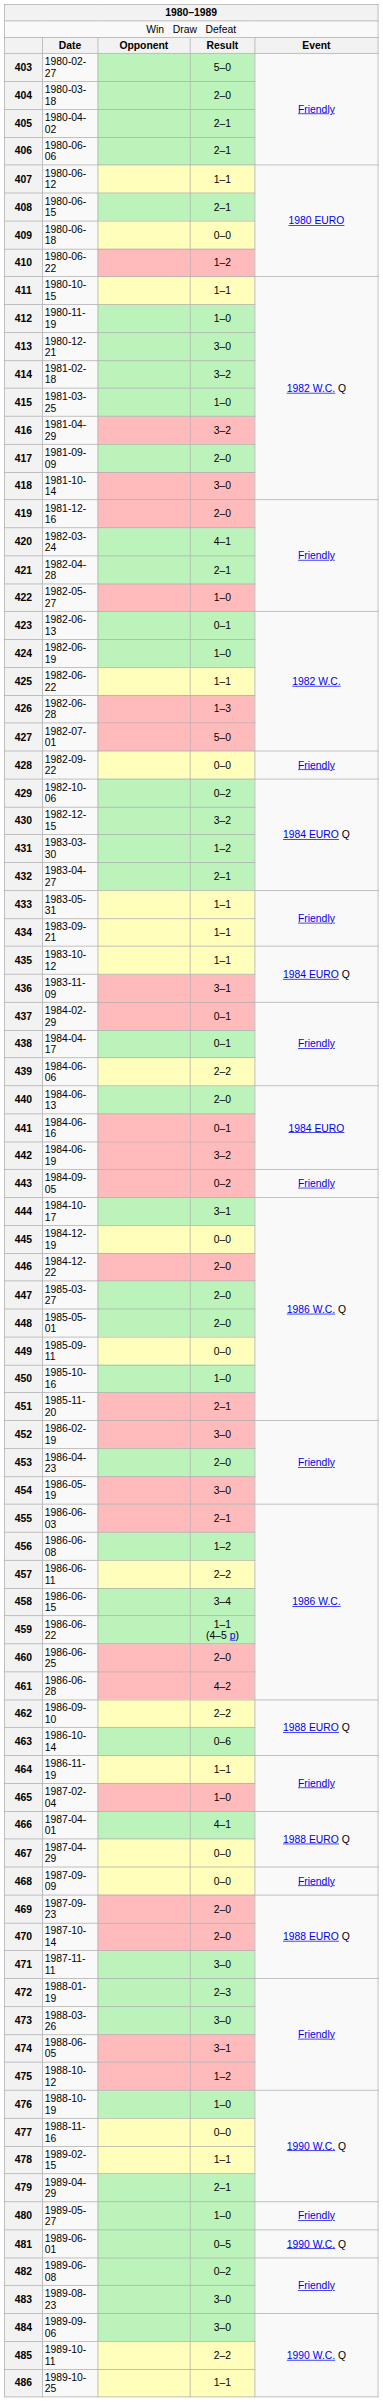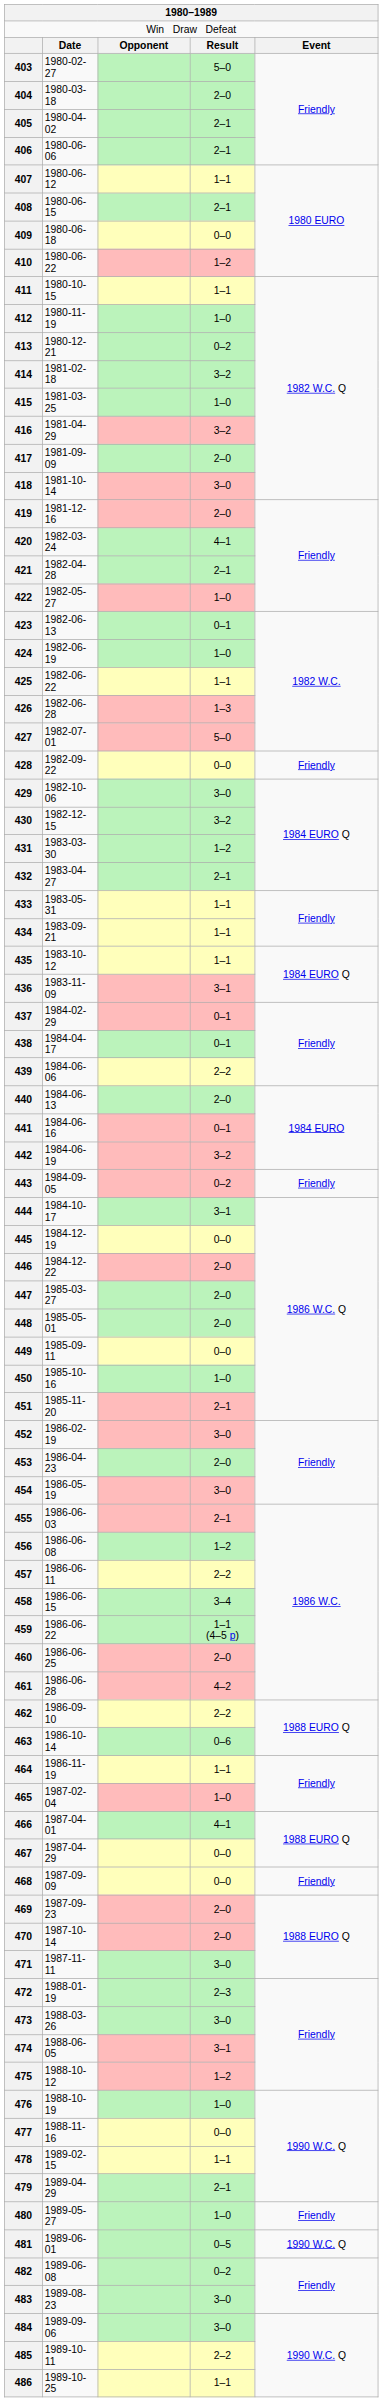 <table class="wikitable collapsible" style="font-size: 90%; min-width: 520px">
 <tr>
 <th colspan="5" width="400">1980–1989</th>
 </tr>
 <tr>
 <td align="center" colspan="5"> Win   Draw   Defeat</td>
 </tr>
 <tr>
 <th></th>
 <th width="70">Date</th>
 <th>Opponent</th>
 <th>Result</th>
 <th>Event</th>
 </tr>
 <tr>
 <th>403</th>
 <td>1980-02-27</td>
 <td bgcolor="#bbf3bb"></td>
 <td bgcolor="#bbf3bb" align="center">5–0</td>
 <td align="center" rowspan="4"><a href='#'>Friendly</a></td>
 </tr>
 <tr>
 <th>404</th>
 <td>1980-03-18</td>
 <td bgcolor="#bbf3bb"></td>
 <td bgcolor="#bbf3bb" align="center">2–0</td>
 </tr>
 <tr>
 <th>405</th>
 <td>1980-04-02</td>
 <td bgcolor="#bbf3bb"></td>
 <td bgcolor="#bbf3bb" align="center">2–1</td>
 </tr>
 <tr>
 <th>406</th>
 <td>1980-06-06</td>
 <td bgcolor="#bbf3bb"></td>
 <td bgcolor="#bbf3bb" align="center">2–1</td>
 </tr>
 <tr>
 <th>407</th>
 <td>1980-06-12</td>
 <td bgcolor="#ffffbb"></td>
 <td bgcolor="#ffffbb" align="center">1–1</td>
 <td rowspan="4" align="center"> <a href='#'>1980 EURO</a></td>
 </tr>
 <tr>
 <th>408</th>
 <td>1980-06-15</td>
 <td bgcolor="#bbf3bb"></td>
 <td bgcolor="#bbf3bb" align="center">2–1</td>
 </tr>
 <tr>
 <th>409</th>
 <td>1980-06-18</td>
 <td bgcolor="#ffffbb"></td>
 <td bgcolor="#ffffbb" align="center">0–0</td>
 </tr>
 <tr>
 <th>410</th>
 <td>1980-06-22</td>
 <td bgcolor="#ffbbbb"></td>
 <td bgcolor="#ffbbbb" align="center">1–2</td>
 </tr>
 <tr>
 <th>411</th>
 <td>1980-10-15</td>
 <td bgcolor="#ffffbb"></td>
 <td bgcolor="#ffffbb" align="center">1–1</td>
 <td align="center" rowspan="8"> <a href='#'>1982 W.C.</a> Q</td>
 </tr>
 <tr>
 <th>412</th>
 <td>1980-11-19</td>
 <td bgcolor="#bbf3bb"></td>
 <td bgcolor="#bbf3bb" align="center">1–0</td>
 </tr>
 <tr>
 <th>413</th>
 <td>1980-12-21</td>
 <td bgcolor="#bbf3bb"></td>
-<td bgcolor="#bbf3bb" align="center">3–0</td>
+<td bgcolor="#bbf3bb" align="center">0–2</td>
 </tr>
 <tr>
 <th>414</th>
 <td>1981-02-18</td>
 <td bgcolor="#bbf3bb"></td>
 <td bgcolor="#bbf3bb" align="center">3–2</td>
 </tr>
 <tr>
 <th>415</th>
 <td>1981-03-25</td>
 <td bgcolor="#bbf3bb"></td>
 <td bgcolor="#bbf3bb" align="center">1–0</td>
 </tr>
 <tr>
 <th>416</th>
 <td>1981-04-29</td>
 <td bgcolor="#ffbbbb"></td>
 <td bgcolor="#ffbbbb" align="center">3–2</td>
 </tr>
 <tr>
 <th>417</th>
 <td>1981-09-09</td>
 <td bgcolor="#bbf3bb"></td>
 <td bgcolor="#bbf3bb" align="center">2–0</td>
 </tr>
 <tr>
 <th>418</th>
 <td>1981-10-14</td>
 <td bgcolor="#ffbbbb"></td>
 <td bgcolor="#ffbbbb" align="center">3–0</td>
 </tr>
 <tr>
 <th>419</th>
 <td>1981-12-16</td>
 <td bgcolor="#ffbbbb"></td>
 <td bgcolor="#ffbbbb" align="center">2–0</td>
 <td align="center" rowspan="4"><a href='#'>Friendly</a></td>
 </tr>
 <tr>
 <th>420</th>
 <td>1982-03-24</td>
 <td bgcolor="#bbf3bb"></td>
 <td bgcolor="#bbf3bb" align="center">4–1</td>
 </tr>
 <tr>
 <th>421</th>
 <td>1982-04-28</td>
 <td bgcolor="#bbf3bb"></td>
 <td bgcolor="#bbf3bb" align="center">2–1</td>
 </tr>
 <tr>
 <th>422</th>
 <td>1982-05-27</td>
 <td bgcolor="#ffbbbb"></td>
 <td bgcolor="#ffbbbb" align="center">1–0</td>
 </tr>
 <tr>
 <th>423</th>
 <td>1982-06-13</td>
 <td bgcolor="#bbf3bb"></td>
 <td bgcolor="#bbf3bb" align="center">0–1</td>
 <td align="center" rowspan="5"> <a href='#'>1982 W.C.</a></td>
 </tr>
 <tr>
 <th>424</th>
 <td>1982-06-19</td>
 <td bgcolor="#bbf3bb"></td>
 <td bgcolor="#bbf3bb" align="center">1–0</td>
 </tr>
 <tr>
 <th>425</th>
 <td>1982-06-22</td>
 <td bgcolor="#ffffbb"></td>
 <td bgcolor="#ffffbb" align="center">1–1</td>
 </tr>
 <tr>
 <th>426</th>
 <td>1982-06-28</td>
 <td bgcolor="#ffbbbb"></td>
 <td bgcolor="#ffbbbb" align="center">1–3</td>
 </tr>
 <tr>
 <th>427</th>
 <td>1982-07-01</td>
 <td bgcolor="#ffbbbb"></td>
 <td bgcolor="#ffbbbb" align="center">5–0</td>
 </tr>
 <tr>
 <th>428</th>
 <td>1982-09-22</td>
 <td bgcolor="#ffffbb"></td>
 <td bgcolor="#ffffbb" align="center">0–0</td>
 <td align="center"><a href='#'>Friendly</a></td>
 </tr>
 <tr>
 <th>429</th>
 <td>1982-10-06</td>
 <td bgcolor="#bbf3bb"></td>
-<td bgcolor="#bbf3bb" align="center">0–2</td>
+<td bgcolor="#bbf3bb" align="center">3–0</td>
 <td align="center" rowspan="4"> <a href='#'>1984 EURO</a> Q</td>
 </tr>
 <tr>
 <th>430</th>
 <td>1982-12-15</td>
 <td bgcolor="#bbf3bb"></td>
 <td bgcolor="#bbf3bb" align="center">3–2</td>
 </tr>
 <tr>
 <th>431</th>
 <td>1983-03-30</td>
 <td bgcolor="#bbf3bb"></td>
 <td bgcolor="#bbf3bb" align="center">1–2</td>
 </tr>
 <tr>
 <th>432</th>
 <td>1983-04-27</td>
 <td bgcolor="#bbf3bb"></td>
 <td bgcolor="#bbf3bb" align="center">2–1</td>
 </tr>
 <tr>
 <th>433</th>
 <td>1983-05-31</td>
 <td bgcolor="#ffffbb"></td>
 <td bgcolor="#ffffbb" align="center">1–1</td>
 <td align="center" rowspan="2"><a href='#'>Friendly</a></td>
 </tr>
 <tr>
 <th>434</th>
 <td>1983-09-21</td>
 <td bgcolor="#ffffbb"></td>
 <td bgcolor="#ffffbb" align="center">1–1</td>
 </tr>
 <tr>
 <th>435</th>
 <td>1983-10-12</td>
 <td bgcolor="#ffffbb"></td>
 <td bgcolor="#ffffbb" align="center">1–1</td>
 <td align="center" rowspan="2"> <a href='#'>1984 EURO</a> Q</td>
 </tr>
 <tr>
 <th>436</th>
 <td>1983-11-09</td>
 <td bgcolor="#ffbbbb"></td>
 <td bgcolor="#ffbbbb" align="center">3–1</td>
 </tr>
 <tr>
 <th>437</th>
 <td>1984-02-29</td>
 <td bgcolor="#ffbbbb"></td>
 <td bgcolor="#ffbbbb" align="center">0–1</td>
 <td align="center" rowspan="3"><a href='#'>Friendly</a></td>
 </tr>
 <tr>
 <th>438</th>
 <td>1984-04-17</td>
 <td bgcolor="#bbf3bb"></td>
 <td bgcolor="#bbf3bb" align="center">0–1</td>
 </tr>
 <tr>
 <th>439</th>
 <td>1984-06-06</td>
 <td bgcolor="#ffffbb"></td>
 <td bgcolor="#ffffbb" align="center">2–2</td>
 </tr>
 <tr>
 <th>440</th>
 <td>1984-06-13</td>
 <td bgcolor="#bbf3bb"></td>
 <td bgcolor="#bbf3bb" align="center">2–0</td>
 <td align="center" rowspan="3"> <a href='#'>1984 EURO</a></td>
 </tr>
 <tr>
 <th>441</th>
 <td>1984-06-16</td>
 <td bgcolor="#ffbbbb"></td>
 <td bgcolor="#ffbbbb" align="center">0–1</td>
 </tr>
 <tr>
 <th>442</th>
 <td>1984-06-19</td>
 <td bgcolor="#ffbbbb"></td>
 <td bgcolor="#ffbbbb" align="center">3–2</td>
 </tr>
 <tr>
 <th>443</th>
 <td>1984-09-05</td>
 <td bgcolor="#ffbbbb"></td>
 <td bgcolor="#ffbbbb" align="center">0–2</td>
 <td align="center"><a href='#'>Friendly</a></td>
 </tr>
 <tr>
 <th>444</th>
 <td>1984-10-17</td>
 <td bgcolor="#bbf3bb"></td>
 <td bgcolor="#bbf3bb" align="center">3–1</td>
 <td align="center" rowspan="8"> <a href='#'>1986 W.C.</a> Q</td>
 </tr>
 <tr>
 <th>445</th>
 <td>1984-12-19</td>
 <td bgcolor="#ffffbb"></td>
 <td bgcolor="#ffffbb" align="center">0–0</td>
 </tr>
 <tr>
 <th>446</th>
 <td>1984-12-22</td>
 <td bgcolor="#ffbbbb"></td>
 <td bgcolor="#ffbbbb" align="center">2–0</td>
 </tr>
 <tr>
 <th>447</th>
 <td>1985-03-27</td>
 <td bgcolor="#bbf3bb"></td>
 <td bgcolor="#bbf3bb" align="center">2–0</td>
 </tr>
 <tr>
 <th>448</th>
 <td>1985-05-01</td>
 <td bgcolor="#bbf3bb"></td>
 <td bgcolor="#bbf3bb" align="center">2–0</td>
 </tr>
 <tr>
 <th>449</th>
 <td>1985-09-11</td>
 <td bgcolor="#ffffbb"></td>
 <td bgcolor="#ffffbb" align="center">0–0</td>
 </tr>
 <tr>
 <th>450</th>
 <td>1985-10-16</td>
 <td bgcolor="#bbf3bb"></td>
 <td bgcolor="#bbf3bb" align="center">1–0</td>
 </tr>
 <tr>
 <th>451</th>
 <td>1985-11-20</td>
 <td bgcolor="#ffbbbb"></td>
 <td bgcolor="#ffbbbb" align="center">2–1</td>
 </tr>
 <tr>
 <th>452</th>
 <td>1986-02-19</td>
 <td bgcolor="#ffbbbb"></td>
 <td bgcolor="#ffbbbb" align="center">3–0</td>
 <td align="center" rowspan="3"><a href='#'>Friendly</a></td>
 </tr>
 <tr>
 <th>453</th>
 <td>1986-04-23</td>
 <td bgcolor="#bbf3bb"></td>
 <td bgcolor="#bbf3bb" align="center">2–0</td>
 </tr>
 <tr>
 <th>454</th>
 <td>1986-05-19</td>
 <td bgcolor="#ffbbbb"></td>
 <td bgcolor="#ffbbbb" align="center">3–0</td>
 </tr>
 <tr>
 <th>455</th>
 <td>1986-06-03</td>
 <td bgcolor="#ffbbbb"></td>
 <td bgcolor="#ffbbbb" align="center">2–1</td>
 <td align="center" rowspan="7"> <a href='#'>1986 W.C.</a></td>
 </tr>
 <tr>
 <th>456</th>
 <td>1986-06-08</td>
 <td bgcolor="#bbf3bb"></td>
 <td bgcolor="#bbf3bb" align="center">1–2</td>
 </tr>
 <tr>
 <th>457</th>
 <td>1986-06-11</td>
 <td bgcolor="#ffffbb"></td>
 <td bgcolor="#ffffbb" align="center">2–2</td>
 </tr>
 <tr>
 <th>458</th>
 <td>1986-06-15</td>
 <td bgcolor="#bbf3bb"></td>
 <td bgcolor="#bbf3bb" align="center">3–4</td>
 </tr>
 <tr>
 <th>459</th>
 <td>1986-06-22</td>
 <td bgcolor="#bbf3bb"></td>
 <td bgcolor="#bbf3bb" align="center">1–1<span><br>(4–5 <a href='#'>p</a>)</span></td>
 </tr>
 <tr>
 <th>460</th>
 <td>1986-06-25</td>
 <td bgcolor="#ffbbbb"></td>
 <td bgcolor="#ffbbbb" align="center">2–0</td>
 </tr>
 <tr>
 <th>461</th>
 <td>1986-06-28</td>
 <td bgcolor="#ffbbbb"></td>
 <td bgcolor="#ffbbbb" align="center">4–2</td>
 </tr>
 <tr>
 <th>462</th>
 <td>1986-09-10</td>
 <td bgcolor="#ffffbb"></td>
 <td bgcolor="#ffffbb" align="center">2–2</td>
 <td align="center" rowspan="2"> <a href='#'>1988 EURO</a> Q</td>
 </tr>
 <tr>
 <th>463</th>
 <td>1986-10-14</td>
 <td bgcolor="#bbf3bb"></td>
 <td bgcolor="#bbf3bb" align="center">0–6</td>
 </tr>
 <tr>
 <th>464</th>
 <td>1986-11-19</td>
 <td bgcolor="#ffffbb"></td>
 <td bgcolor="#ffffbb" align="center">1–1</td>
 <td align="center" rowspan="2"><a href='#'>Friendly</a></td>
 </tr>
 <tr>
 <th>465</th>
 <td>1987-02-04</td>
 <td bgcolor="#ffbbbb"></td>
 <td bgcolor="#ffbbbb" align="center">1–0</td>
 </tr>
 <tr>
 <th>466</th>
 <td>1987-04-01</td>
 <td bgcolor="#bbf3bb"></td>
 <td bgcolor="#bbf3bb" align="center">4–1</td>
 <td align="center" rowspan="2"> <a href='#'>1988 EURO</a> Q</td>
 </tr>
 <tr>
 <th>467</th>
 <td>1987-04-29</td>
 <td bgcolor="#ffffbb"></td>
 <td bgcolor="#ffffbb" align="center">0–0</td>
 </tr>
 <tr>
 <th>468</th>
 <td>1987-09-09</td>
 <td bgcolor="#ffffbb"></td>
 <td bgcolor="#ffffbb" align="center">0–0</td>
 <td align="center"><a href='#'>Friendly</a></td>
 </tr>
 <tr>
 <th>469</th>
 <td>1987-09-23</td>
 <td bgcolor="#ffbbbb"></td>
 <td bgcolor="#ffbbbb" align="center">2–0</td>
 <td align="center" rowspan="3"> <a href='#'>1988 EURO</a> Q</td>
 </tr>
 <tr>
 <th>470</th>
 <td>1987-10-14</td>
 <td bgcolor="#ffbbbb"></td>
 <td bgcolor="#ffbbbb" align="center">2–0</td>
 </tr>
 <tr>
 <th>471</th>
 <td>1987-11-11</td>
 <td bgcolor="#bbf3bb"></td>
 <td bgcolor="#bbf3bb" align="center">3–0</td>
 </tr>
 <tr>
 <th>472</th>
 <td>1988-01-19</td>
 <td bgcolor="#bbf3bb"></td>
 <td bgcolor="#bbf3bb" align="center">2–3</td>
 <td align="center" rowspan="4"><a href='#'>Friendly</a></td>
 </tr>
 <tr>
 <th>473</th>
 <td>1988-03-26</td>
 <td bgcolor="#bbf3bb"></td>
 <td bgcolor="#bbf3bb" align="center">3–0</td>
 </tr>
 <tr>
 <th>474</th>
 <td>1988-06-05</td>
 <td bgcolor="#ffbbbb"></td>
 <td bgcolor="#ffbbbb" align="center">3–1</td>
 </tr>
 <tr>
 <th>475</th>
 <td>1988-10-12</td>
 <td bgcolor="#ffbbbb"></td>
 <td bgcolor="#ffbbbb" align="center">1–2</td>
 </tr>
 <tr>
 <th>476</th>
 <td>1988-10-19</td>
 <td bgcolor="#bbf3bb"></td>
 <td bgcolor="#bbf3bb" align="center">1–0</td>
 <td align="center" rowspan="4"> <a href='#'>1990 W.C.</a> Q</td>
 </tr>
 <tr>
 <th>477</th>
 <td>1988-11-16</td>
 <td bgcolor="#ffffbb"></td>
 <td bgcolor="#ffffbb" align="center">0–0</td>
 </tr>
 <tr>
 <th>478</th>
 <td>1989-02-15</td>
 <td bgcolor="#ffffbb"></td>
 <td bgcolor="#ffffbb" align="center">1–1</td>
 </tr>
 <tr>
 <th>479</th>
 <td>1989-04-29</td>
 <td bgcolor="#bbf3bb"></td>
 <td bgcolor="#bbf3bb" align="center">2–1</td>
 </tr>
 <tr>
 <th>480</th>
 <td>1989-05-27</td>
 <td bgcolor="#bbf3bb"></td>
 <td bgcolor="#bbf3bb" align="center">1–0</td>
 <td align="center"><a href='#'>Friendly</a></td>
 </tr>
 <tr>
 <th>481</th>
 <td>1989-06-01</td>
 <td bgcolor="#bbf3bb"></td>
 <td bgcolor="#bbf3bb" align="center">0–5</td>
 <td align="center"> <a href='#'>1990 W.C.</a> Q</td>
 </tr>
 <tr>
 <th>482</th>
 <td>1989-06-08</td>
 <td bgcolor="#bbf3bb"></td>
 <td bgcolor="#bbf3bb" align="center">0–2</td>
 <td align="center" rowspan="2"><a href='#'>Friendly</a></td>
 </tr>
 <tr>
 <th>483</th>
 <td>1989-08-23</td>
 <td bgcolor="#bbf3bb"></td>
 <td bgcolor="#bbf3bb" align="center">3–0</td>
 </tr>
 <tr>
 <th>484</th>
 <td>1989-09-06</td>
 <td bgcolor="#bbf3bb"></td>
 <td bgcolor="#bbf3bb" align="center">3–0</td>
 <td align="center" rowspan="3"> <a href='#'>1990 W.C.</a> Q</td>
 </tr>
 <tr>
 <th>485</th>
 <td>1989-10-11</td>
 <td bgcolor="#ffffbb"></td>
 <td bgcolor="#ffffbb" align="center">2–2</td>
 </tr>
 <tr>
 <th>486</th>
 <td>1989-10-25</td>
 <td bgcolor="#ffffbb"></td>
 <td bgcolor="#ffffbb" align="center">1–1</td>
 </tr>
 </table>
